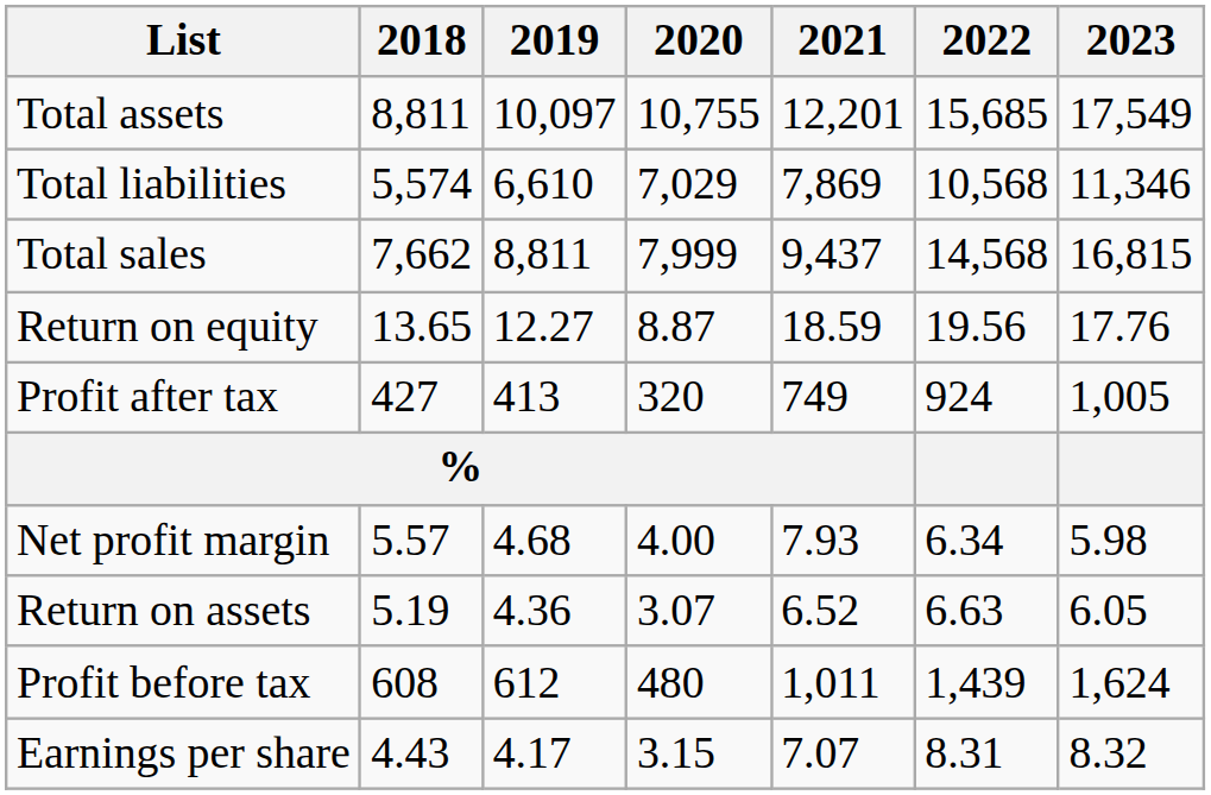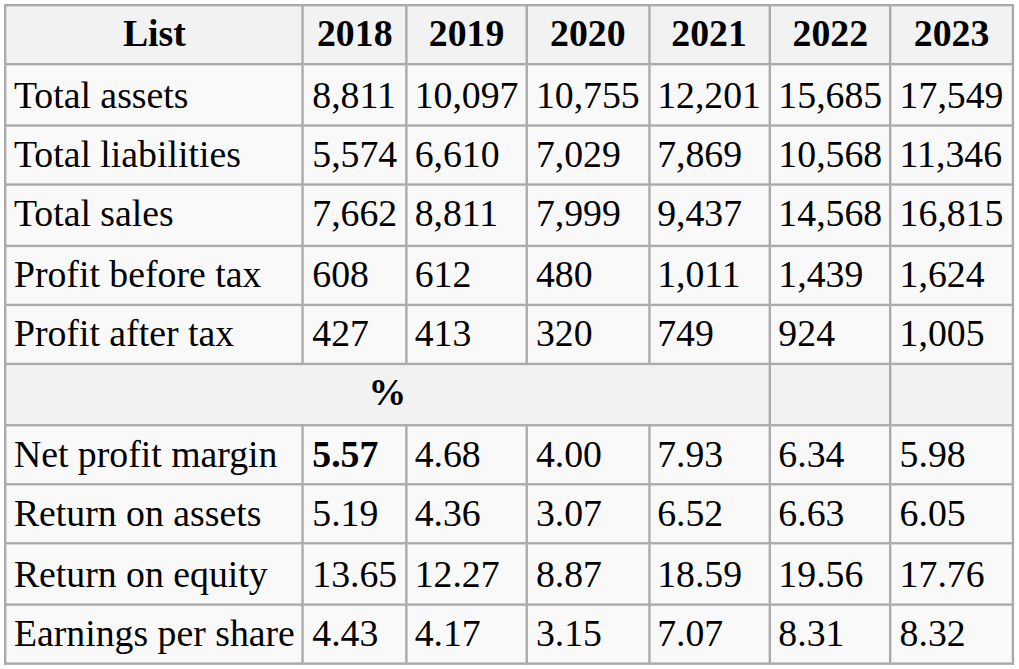 <table class="wikitable">
 <tr>
 <th>List</th>
 <th>2018</th>
 <th>2019</th>
 <th>2020</th>
 <th>2021</th>
 <th>2022</th>
 <th>2023</th>
 </tr>
 <tr>
 <td>Total assets</td>
 <td> 8,811</td>
 <td> 10,097</td>
 <td> 10,755</td>
 <td> 12,201</td>
 <td> 15,685</td>
 <td> 17,549</td>
 </tr>
 <tr>
 <td>Total liabilities</td>
 <td> 5,574</td>
 <td> 6,610</td>
 <td> 7,029</td>
 <td> 7,869</td>
 <td> 10,568</td>
 <td> 11,346</td>
 </tr>
 <tr>
 <td>Total sales</td>
 <td> 7,662</td>
 <td> 8,811</td>
 <td> 7,999</td>
 <td> 9,437</td>
 <td> 14,568</td>
 <td> 16,815</td>
 </tr>
 <tr>
-<td>Return on equity</td>
-<td> 13.65</td>
-<td> 12.27</td>
-<td> 8.87</td>
-<td> 18.59</td>
-<td> 19.56</td>
-<td> 17.76</td>
+<td>Profit before tax</td>
+<td> 608</td>
+<td> 612</td>
+<td> 480</td>
+<td> 1,011</td>
+<td> 1,439</td>
+<td> 1,624</td>
 </tr>
 <tr>
 <td>Profit after tax</td>
 <td> 427</td>
 <td> 413</td>
 <td> 320</td>
 <td> 749</td>
 <td> 924</td>
 <td> 1,005</td>
 </tr>
 <tr>
 <th colspan="5"><strong>%</strong></th>
 <th></th>
 <th></th>
 </tr>
 <tr>
 <td>Net profit margin</td>
-<td> 5.57</td>
+<td><strong> 5.57</strong></td>
 <td> 4.68</td>
 <td> 4.00</td>
 <td> 7.93</td>
 <td> 6.34</td>
 <td> 5.98</td>
 </tr>
 <tr>
 <td>Return on assets</td>
 <td> 5.19</td>
 <td> 4.36</td>
 <td> 3.07</td>
 <td> 6.52</td>
 <td> 6.63</td>
 <td> 6.05</td>
 </tr>
 <tr>
-<td>Profit before tax</td>
-<td> 608</td>
-<td> 612</td>
-<td> 480</td>
-<td> 1,011</td>
-<td> 1,439</td>
-<td> 1,624</td>
+<td>Return on equity</td>
+<td> 13.65</td>
+<td> 12.27</td>
+<td> 8.87</td>
+<td> 18.59</td>
+<td> 19.56</td>
+<td> 17.76</td>
 </tr>
 <tr>
 <td>Earnings per share</td>
 <td> 4.43</td>
 <td> 4.17</td>
 <td> 3.15</td>
 <td> 7.07</td>
 <td> 8.31</td>
 <td>8.32</td>
 </tr>
 </table>
